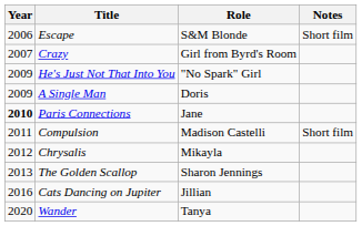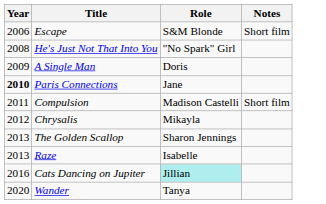 <table class="wikitable sortable">
 <tr>
 <th>Year</th>
 <th>Title</th>
 <th>Role</th>
 <th class="unsortable">Notes</th>
 </tr>
 <tr>
 <td>2006</td>
 <td><em>Escape</em></td>
 <td>S&M Blonde</td>
 <td>Short film</td>
 </tr>
 <tr>
-<td>2007</td>
-<td><em><a href='#'>Crazy</a></em></td>
-<td>Girl from Byrd's Room</td>
-<td></td>
-</tr>
-<tr>
-<td>2009</td>
+<td>2008</td>
 <td><em><a href='#'>He's Just Not That Into You</a></em></td>
 <td>"No Spark" Girl</td>
 <td></td>
 </tr>
 <tr>
 <td>2009</td>
 <td><em><a href='#'>A Single Man</a></em></td>
 <td>Doris</td>
 <td></td>
 </tr>
 <tr>
 <td><strong>2010</strong></td>
 <td><em><a href='#'>Paris Connections</a></em></td>
 <td>Jane</td>
 <td></td>
 </tr>
 <tr>
 <td>2011</td>
 <td><em>Compulsion</em></td>
 <td>Madison Castelli</td>
 <td>Short film</td>
 </tr>
 <tr>
 <td>2012</td>
 <td><em>Chrysalis</em></td>
 <td>Mikayla</td>
 <td></td>
 </tr>
 <tr>
 <td>2013</td>
 <td><em>The Golden Scallop</em></td>
 <td>Sharon Jennings</td>
 <td></td>
 </tr>
 <tr>
+<td>2013</td>
+<td><em><a href='#'>Raze</a></em></td>
+<td>Isabelle</td>
+<td></td>
+</tr>
+<tr>
 <td>2016</td>
 <td><em>Cats Dancing on Jupiter</em></td>
-<td>Jillian</td>
+<td style="background: paleturquoise;">Jillian</td>
 <td></td>
 </tr>
 <tr>
 <td>2020</td>
 <td><em><a href='#'>Wander</a></em></td>
 <td>Tanya</td>
 <td></td>
 </tr>
 </table>
